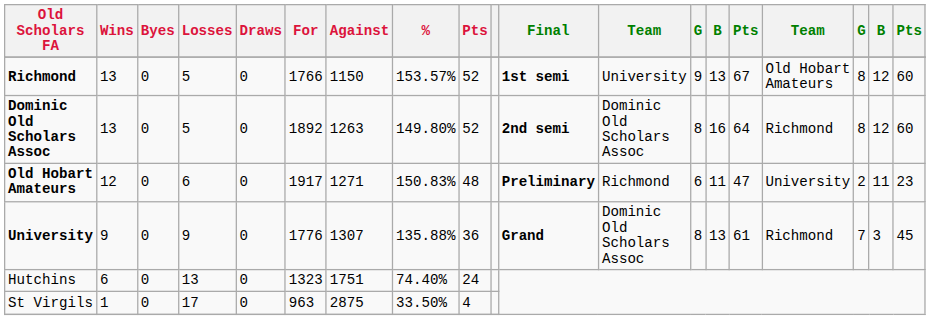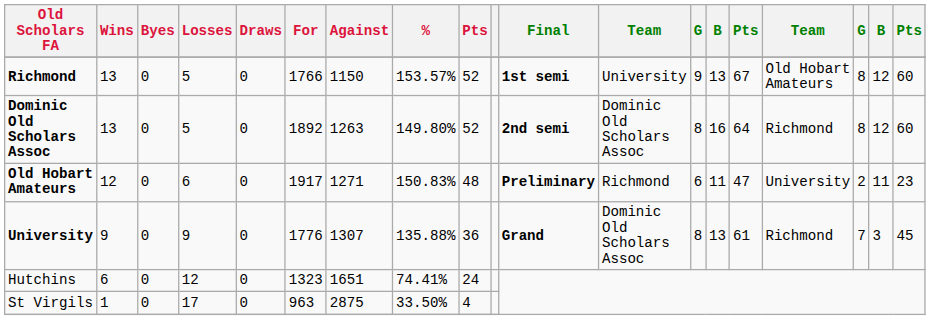 <table style="font-size: 85%; text-align: left;" class="wikitable">
 <tr>
 <th style="color:crimson">Old Scholars FA</th>
 <th style="color:crimson">Wins</th>
 <th style="color:crimson">Byes</th>
 <th style="color:crimson">Losses</th>
 <th style="color:crimson">Draws</th>
 <th style="color:crimson">For</th>
 <th style="color:crimson">Against</th>
 <th style="color:crimson">%</th>
 <th style="color:crimson">Pts</th>
 <th></th>
 <th style="color:green">Final</th>
 <th style="color:green">Team</th>
 <th style="color:green">G</th>
 <th style="color:green">B</th>
 <th style="color:green">Pts</th>
 <th style="color:green">Team</th>
 <th style="color:green">G</th>
 <th style="color:green">B</th>
 <th style="color:green">Pts</th>
 </tr>
 <tr>
 </tr>
 <tr>
 </tr>
 <tr>
 <td><strong>	Richmond	</strong></td>
 <td>13</td>
 <td>0</td>
 <td>5</td>
 <td>0</td>
 <td>1766</td>
 <td>1150</td>
 <td>153.57%</td>
 <td>52</td>
 <td></td>
 <td><strong>1st semi</strong></td>
 <td>University</td>
 <td>9</td>
 <td>13</td>
 <td>67</td>
 <td>Old Hobart Amateurs</td>
 <td>8</td>
 <td>12</td>
 <td>60</td>
 </tr>
 <tr>
 <td><strong>	Dominic Old Scholars Assoc	</strong></td>
 <td>13</td>
 <td>0</td>
 <td>5</td>
 <td>0</td>
 <td>1892</td>
 <td>1263</td>
 <td>149.80%</td>
 <td>52</td>
 <td></td>
 <td><strong>2nd semi</strong></td>
 <td>Dominic Old Scholars Assoc</td>
 <td>8</td>
 <td>16</td>
 <td>64</td>
 <td>Richmond</td>
 <td>8</td>
 <td>12</td>
 <td>60</td>
 </tr>
 <tr>
 <td><strong>	Old Hobart Amateurs	</strong></td>
 <td>12</td>
 <td>0</td>
 <td>6</td>
 <td>0</td>
 <td>1917</td>
 <td>1271</td>
 <td>150.83%</td>
 <td>48</td>
 <td></td>
 <td><strong>Preliminary</strong></td>
 <td>Richmond</td>
 <td>6</td>
 <td>11</td>
 <td>47</td>
 <td>University</td>
 <td>2</td>
 <td>11</td>
 <td>23</td>
 </tr>
 <tr>
 <td><strong>	University	</strong></td>
 <td>9</td>
 <td>0</td>
 <td>9</td>
 <td>0</td>
 <td>1776</td>
 <td>1307</td>
 <td>135.88%</td>
 <td>36</td>
 <td></td>
 <td><strong>Grand</strong></td>
 <td>Dominic Old Scholars Assoc</td>
 <td>8</td>
 <td>13</td>
 <td>61</td>
 <td>Richmond</td>
 <td>7</td>
 <td>3</td>
 <td>45</td>
 </tr>
 <tr>
 <td>Hutchins</td>
 <td>6</td>
 <td>0</td>
-<td>13</td>
+<td>12</td>
 <td>0</td>
 <td>1323</td>
-<td>1751</td>
-<td>74.40%</td>
+<td>1651</td>
+<td>74.41%</td>
 <td>24</td>
 <td></td>
 </tr>
 <tr>
 <td>St Virgils</td>
 <td>1</td>
 <td>0</td>
 <td>17</td>
 <td>0</td>
 <td>963</td>
 <td>2875</td>
 <td>33.50%</td>
 <td>4</td>
 <td></td>
 </tr>
 <tr>
 </tr>
 </table>
